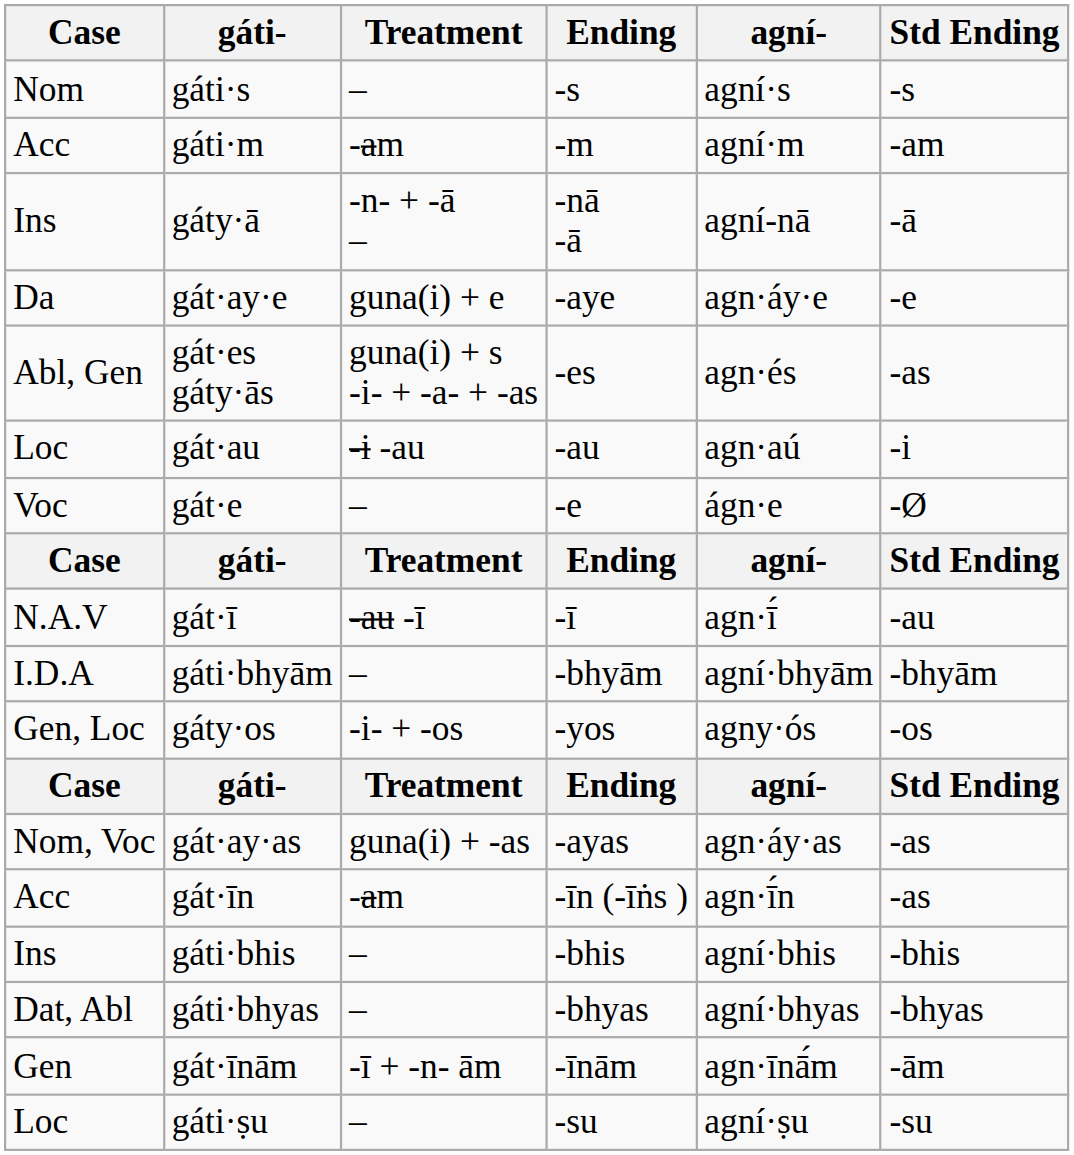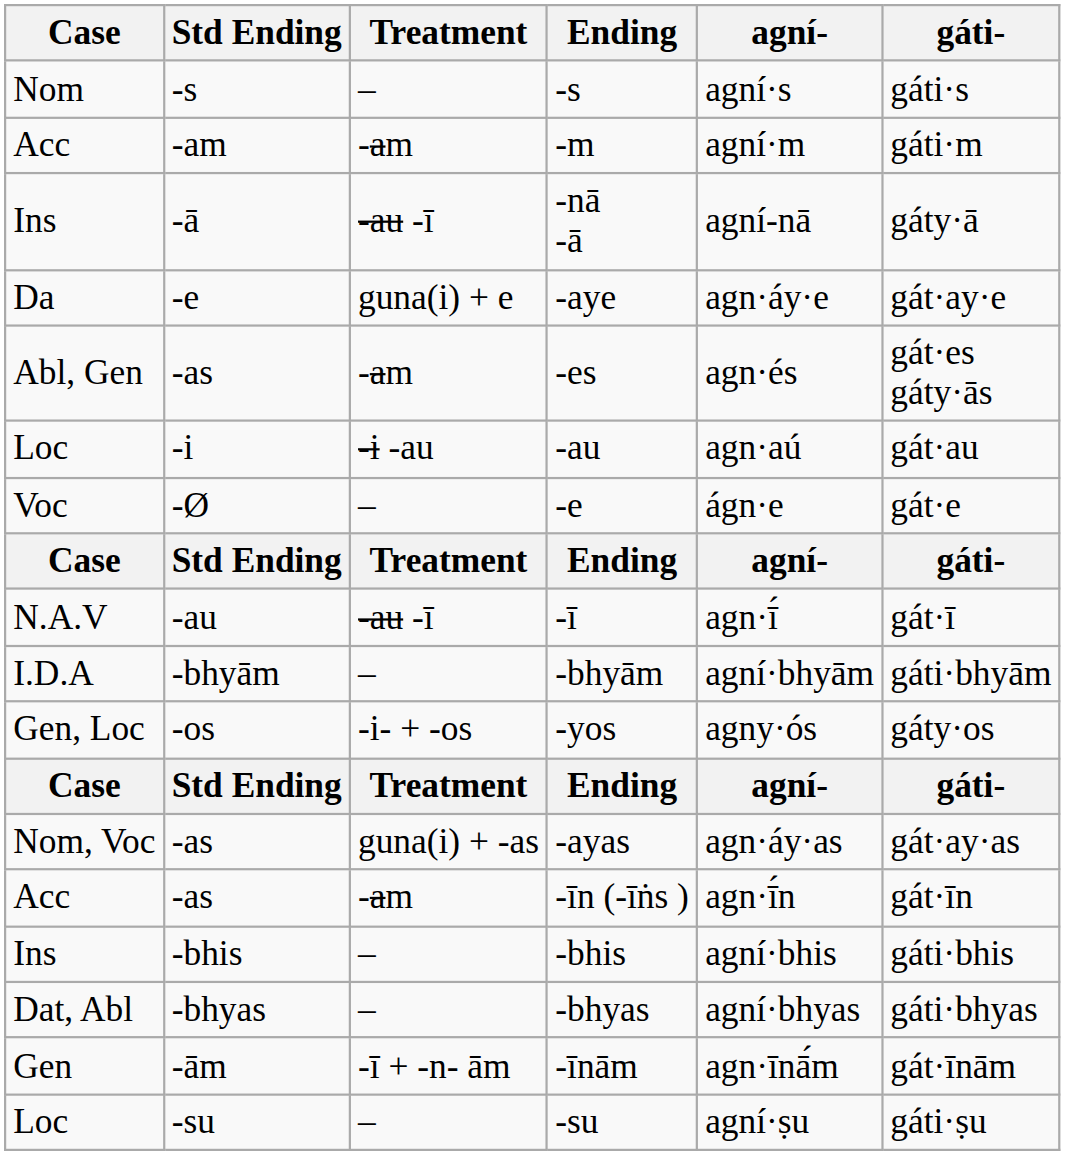 <table class="wikitable">
 <tr>
 <th>Case</th>
-<th>gáti-</th>
+<th>Std Ending</th>
 <th>Treatment</th>
 <th>Ending</th>
 <th>agní-</th>
-<th>Std Ending</th>
+<th>gáti-</th>
 </tr>
 <tr>
 <td>Nom</td>
-<td>gáti·s</td>
+<td>-s</td>
 <td>–</td>
 <td>-s</td>
 <td>agní·s</td>
-<td>-s</td>
+<td>gáti·s</td>
 </tr>
 <tr>
 <td>Acc</td>
-<td>gáti·m</td>
+<td>-am</td>
 <td>-<s>a</s>m</td>
 <td>-m</td>
 <td>agní·m</td>
-<td>-am</td>
+<td>gáti·m</td>
 </tr>
 <tr>
 <td>Ins</td>
-<td>gáty·ā</td>
-<td>-n- + -ā <br> –</td>
+<td>-ā</td>
+<td><s>-au</s> -ī</td>
 <td>-nā <br> -ā</td>
 <td>agní-nā</td>
-<td>-ā</td>
+<td>gáty·ā</td>
 </tr>
 <tr>
 <td>Da</td>
-<td>gát·ay·e</td>
+<td>-e</td>
 <td>guna(i) + e</td>
 <td>-aye</td>
 <td>agn·áy·e</td>
-<td>-e</td>
+<td>gát·ay·e</td>
 </tr>
 <tr>
 <td>Abl, Gen</td>
-<td>gát·es <br> gáty·ās</td>
-<td>guna(i) + s <br> -i- + -a- + -as</td>
+<td>-as</td>
+<td>-<s>a</s>m</td>
 <td>-es </td>
 <td>agn·és</td>
-<td>-as</td>
+<td>gát·es <br> gáty·ās</td>
 </tr>
 <tr>
 <td>Loc</td>
-<td>gát·au</td>
+<td>-i</td>
 <td><s>-i</s> -au</td>
 <td>-au</td>
 <td>agn·aú</td>
-<td>-i</td>
+<td>gát·au</td>
 </tr>
 <tr>
 <td>Voc</td>
-<td>gát·e</td>
+<td>-Ø</td>
 <td>–</td>
 <td>-e</td>
 <td>ágn·e</td>
-<td>-Ø</td>
+<td>gát·e</td>
 </tr>
 <tr>
 <th>Case</th>
-<th>gáti-</th>
+<th>Std Ending</th>
 <th>Treatment</th>
 <th>Ending</th>
 <th>agní-</th>
-<th>Std Ending</th>
+<th>gáti-</th>
 </tr>
 <tr>
 <td>N.A.V</td>
-<td>gát·ī</td>
+<td>-au</td>
 <td><s>-au</s> -ī</td>
 <td>-ī</td>
 <td>agn·ī́</td>
-<td>-au</td>
+<td>gát·ī</td>
 </tr>
 <tr>
 <td>I.D.A</td>
-<td>gáti·bhyām</td>
+<td>-bhyām</td>
 <td>–</td>
 <td>-bhyām</td>
 <td>agní·bhyām</td>
-<td>-bhyām</td>
+<td>gáti·bhyām</td>
 </tr>
 <tr>
 <td>Gen, Loc</td>
-<td>gáty·os</td>
+<td>-os</td>
 <td>-i- + -os</td>
 <td>-yos</td>
 <td>agny·ós</td>
-<td>-os</td>
+<td>gáty·os</td>
 </tr>
 <tr>
 <th>Case</th>
-<th>gáti-</th>
+<th>Std Ending</th>
 <th>Treatment</th>
 <th>Ending</th>
 <th>agní-</th>
-<th>Std Ending</th>
+<th>gáti-</th>
 </tr>
 <tr>
 <td>Nom, Voc</td>
-<td>gát·ay·as</td>
+<td>-as</td>
 <td>guna(i) + -as</td>
 <td>-ayas</td>
 <td>agn·áy·as</td>
-<td>-as</td>
+<td>gát·ay·as</td>
 </tr>
 <tr>
 <td>Acc</td>
-<td>gát·īn</td>
+<td>-as</td>
 <td>-<s>a</s>m</td>
 <td>-īn (-īṅs )</td>
 <td>agn·ī́n</td>
-<td>-as</td>
+<td>gát·īn</td>
 </tr>
 <tr>
 <td>Ins</td>
-<td>gáti·bhis</td>
+<td>-bhis</td>
 <td>–</td>
 <td>-bhis</td>
 <td>agní·bhis</td>
-<td>-bhis</td>
+<td>gáti·bhis</td>
 </tr>
 <tr>
 <td>Dat, Abl</td>
-<td>gáti·bhyas</td>
+<td>-bhyas</td>
 <td>–</td>
 <td>-bhyas</td>
 <td>agní·bhyas</td>
-<td>-bhyas</td>
+<td>gáti·bhyas</td>
 </tr>
 <tr>
 <td>Gen</td>
-<td>gát·īnām</td>
+<td>-ām</td>
 <td>-ī + -n- ām</td>
 <td>-īnām</td>
 <td>agn·īnā́m</td>
-<td>-ām</td>
+<td>gát·īnām</td>
 </tr>
 <tr>
 <td>Loc</td>
-<td>gáti·ṣu</td>
+<td>-su</td>
 <td>–</td>
 <td>-su</td>
 <td>agní·ṣu</td>
-<td>-su</td>
+<td>gáti·ṣu</td>
 </tr>
 </table>
